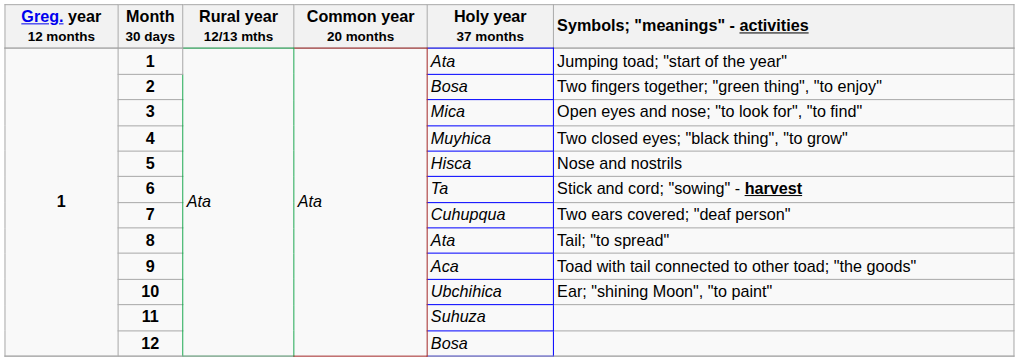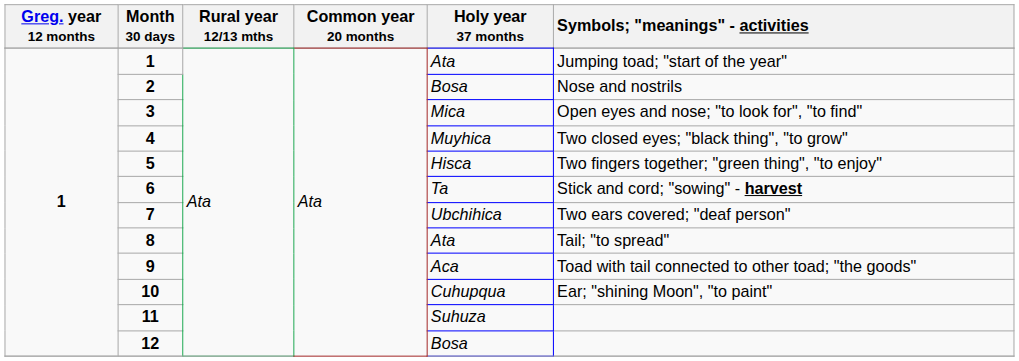 <table class="wikitable" width=1000 align=right font-size=S>
 <tr>
 <th style="width: 120px; text-align: center;"><a href='#'>Greg.</a> year<br><small>12 months</small></th>
 <th style="width: 60px; text-align: center;">Month<br><small>30 days</small></th>
 <th style="width: 120px; text-align: center;">Rural year<br><small>12/13 mths</small></th>
 <th style="width: 140px; text-align: center;">Common year<br><small>20 months</small></th>
 <th style="width: 130px; text-align: center;">Holy year<br><small>37 months</small></th>
 <th style="width: 550px; text-align: left;">Symbols; "meanings" - <u>activities</u></th>
 </tr>
 <tr>
 </tr>
 <tr style="text-align: center;">
 <td style="border: 1px solid darkgray; text-align: center;" rowspan=12 valign=center><strong>1</strong></td>
 <td style="border: 1px solid darkgray; text-align: center;"><strong>1</strong></td>
 <td style="border: 1px solid #22AA55; text-align: left;" rowspan=12 valign=center><em>Ata</em></td>
 <td style="border: 1px solid brown; text-align: left;"   rowspan=20 valign=center><em>Ata</em></td>
 <td style="border: 1px solid blue; text-align: left;"><em>Ata</em></td>
 <td style="border: 1px solid darkgray; text-align: left;">Jumping toad; "start of the year"</td>
 </tr>
 <tr>
 <td style="border: 1px solid darkgray; text-align: center;"><strong>2</strong></td>
 <td style="border: 1px solid blue; text-align: left;"><em>Bosa</em></td>
-<td style="border: 1px solid darkgray; text-align: left;">Two fingers together; "green thing", "to enjoy"</td>
+<td style="border: 1px solid darkgray; text-align: left;">Nose and nostrils</td>
 </tr>
 <tr>
 <td style="border: 1px solid darkgray; text-align: center;"><strong>3</strong></td>
 <td style="border: 1px solid blue; text-align: left;"><em>Mica</em></td>
 <td style="border: 1px solid darkgray; text-align: left;">Open eyes and nose; "to look for", "to find"</td>
 </tr>
 <tr>
 <td style="border: 1px solid darkgray; text-align: center;"><strong>4</strong></td>
 <td style="border: 1px solid blue; text-align: left;"><em>Muyhica</em></td>
 <td style="border: 1px solid darkgray; text-align: left;">Two closed eyes; "black thing", "to grow"</td>
 </tr>
 <tr>
 <td style="border: 1px solid darkgray; text-align: center;"><strong>5</strong></td>
 <td style="border: 1px solid blue; text-align: left;"><em>Hisca</em></td>
-<td style="border: 1px solid darkgray; text-align: left;">Nose and nostrils</td>
+<td style="border: 1px solid darkgray; text-align: left;">Two fingers together; "green thing", "to enjoy"</td>
 </tr>
 <tr>
 <td style="border: 1px solid darkgray; text-align: center;"><strong>6</strong></td>
 <td style="border: 1px solid blue; text-align: left;"><em>Ta</em></td>
 <td style="border: 1px solid darkgray; text-align: left;">Stick and cord; "sowing" - <u><strong>harvest</strong></u></td>
 </tr>
 <tr>
 <td style="border: 1px solid darkgray; text-align: center;"><strong>7</strong></td>
-<td style="border: 1px solid blue; text-align: left;"><em>Cuhupqua</em></td>
+<td style="border: 1px solid blue; text-align: left;"><em>Ubchihica</em></td>
 <td style="border: 1px solid darkgray; text-align: left;">Two ears covered; "deaf person"</td>
 </tr>
 <tr>
 <td style="border: 1px solid darkgray; text-align: center;"><strong>8</strong></td>
 <td style="border: 1px solid blue; text-align: left;"><em>Ata</em></td>
 <td style="border: 1px solid darkgray; text-align: left;">Tail; "to spread"</td>
 </tr>
 <tr>
 <td style="border: 1px solid darkgray; text-align: center;"><strong>9</strong></td>
 <td style="border: 1px solid blue; text-align: left;"><em>Aca</em></td>
 <td style="border: 1px solid darkgray; text-align: left;">Toad with tail connected to other toad; "the goods"</td>
 </tr>
 <tr>
 <td style="border: 1px solid darkgray; text-align: center;"><strong>10</strong></td>
-<td style="border: 1px solid blue; text-align: left;"><em>Ubchihica</em></td>
+<td style="border: 1px solid blue; text-align: left;"><em>Cuhupqua</em></td>
 <td style="border: 1px solid darkgray; text-align: left;">Ear; "shining Moon", "to paint"</td>
 </tr>
 <tr>
 <td style="border: 1px solid darkgray; text-align: center;"><strong>11</strong></td>
 <td style="border: 1px solid blue; text-align: left;"><em>Suhuza</em></td>
 <td style="border: 1px solid darkgray; text-align: left;"></td>
 </tr>
 <tr>
 <td style="border: 1px solid darkgray; text-align: center;"><strong>12</strong></td>
 <td style="border: 1px solid blue; text-align: left;"><em>Bosa</em></td>
 <td style="border: 1px solid darkgray; text-align: left;"></td>
 </tr>
 <tr>
 </tr>
 </table>
